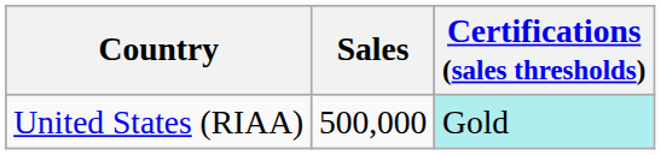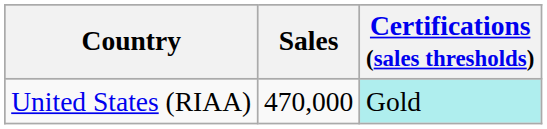 <table class="wikitable">
 <tr>
 <th>Country</th>
 <th>Sales</th>
 <th><a href='#'>Certifications</a><br><small>(<a href='#'>sales thresholds</a>)</small></th>
 </tr>
 <tr>
 <td><a href='#'>United States</a> (RIAA)</td>
-<td>500,000</td>
+<td>470,000</td>
 <td style="background: paleturquoise;">Gold</td>
 </tr>
 </table>
